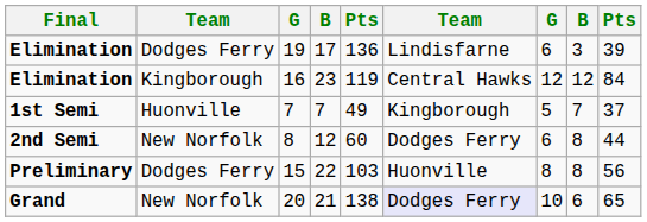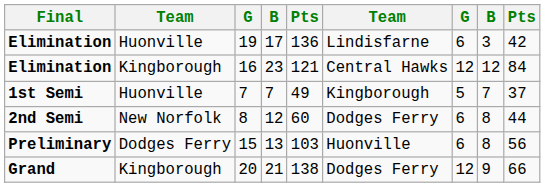 <table class="wikitable">
 <tr>
 <th style="color:green">Final</th>
 <th style="color:green">Team</th>
 <th style="color:green">G</th>
 <th style="color:green">B</th>
 <th style="color:green">Pts</th>
 <th style="color:green">Team</th>
 <th style="color:green">G</th>
 <th style="color:green">B</th>
 <th style="color:green">Pts</th>
 </tr>
 <tr>
 <td><strong>Elimination</strong></td>
-<td>Dodges Ferry</td>
+<td>Huonville</td>
 <td>19</td>
 <td>17</td>
 <td>136</td>
 <td>Lindisfarne</td>
 <td>6</td>
 <td>3</td>
-<td>39</td>
+<td>42</td>
 </tr>
 <tr>
 <td><strong>Elimination</strong></td>
 <td>Kingborough</td>
 <td>16</td>
 <td>23</td>
-<td>119</td>
+<td>121</td>
 <td>Central Hawks</td>
 <td>12</td>
 <td>12</td>
 <td>84</td>
 </tr>
 <tr>
 <td><strong>1st Semi</strong></td>
 <td>Huonville</td>
 <td>7</td>
 <td>7</td>
 <td>49</td>
 <td>Kingborough</td>
 <td>5</td>
 <td>7</td>
 <td>37</td>
 </tr>
 <tr>
 <td><strong>2nd Semi</strong></td>
 <td>New Norfolk</td>
 <td>8</td>
 <td>12</td>
 <td>60</td>
 <td>Dodges Ferry</td>
 <td>6</td>
 <td>8</td>
 <td>44</td>
 </tr>
 <tr>
 <td><strong>Preliminary</strong></td>
 <td>Dodges Ferry</td>
 <td>15</td>
-<td>22</td>
+<td>13</td>
 <td>103</td>
 <td>Huonville</td>
-<td>8</td>
+<td>6</td>
 <td>8</td>
 <td>56</td>
 </tr>
 <tr>
 <td><strong>Grand</strong></td>
-<td>New Norfolk</td>
+<td>Kingborough</td>
 <td>20</td>
 <td>21</td>
 <td>138</td>
-<td style="background: lavender;">Dodges Ferry</td>
-<td>10</td>
-<td>6</td>
-<td>65</td>
+<td>Dodges Ferry</td>
+<td>12</td>
+<td>9</td>
+<td>66</td>
 </tr>
 </table>
